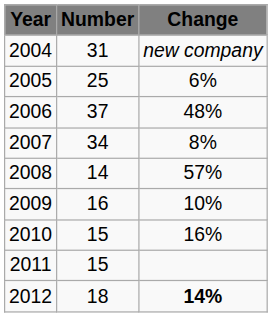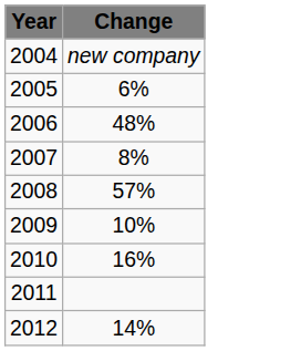 <table class="sortable wikitable">
 <tr align="center" bgcolor=grey>
 <td><strong>Year</strong></td>
-<td><strong>Number</strong></td>
 <td><strong>Change</strong></td>
 </tr>
 <tr align="center">
 <td>2004</td>
-<td>31</td>
 <td><em>new company</em></td>
 </tr>
 <tr align="center">
 <td>2005</td>
-<td>25</td>
 <td>6% </td>
 </tr>
 <tr align="center">
 <td>2006</td>
-<td>37</td>
 <td>48% </td>
 </tr>
 <tr align="center">
 <td>2007</td>
-<td>34</td>
 <td>8% </td>
 </tr>
 <tr align="center">
 <td>2008</td>
-<td>14</td>
 <td>57% </td>
 </tr>
 <tr align="center">
 <td>2009</td>
-<td>16</td>
 <td>10% </td>
 </tr>
 <tr align="center">
 <td>2010</td>
-<td>15</td>
 <td>16% </td>
 </tr>
 <tr align="center">
 <td>2011</td>
-<td>15</td>
 <td></td>
 </tr>
 <tr align="center">
 <td>2012</td>
-<td>18</td>
-<td><strong>14% </strong></td>
+<td>14% </td>
 </tr>
 </table>
